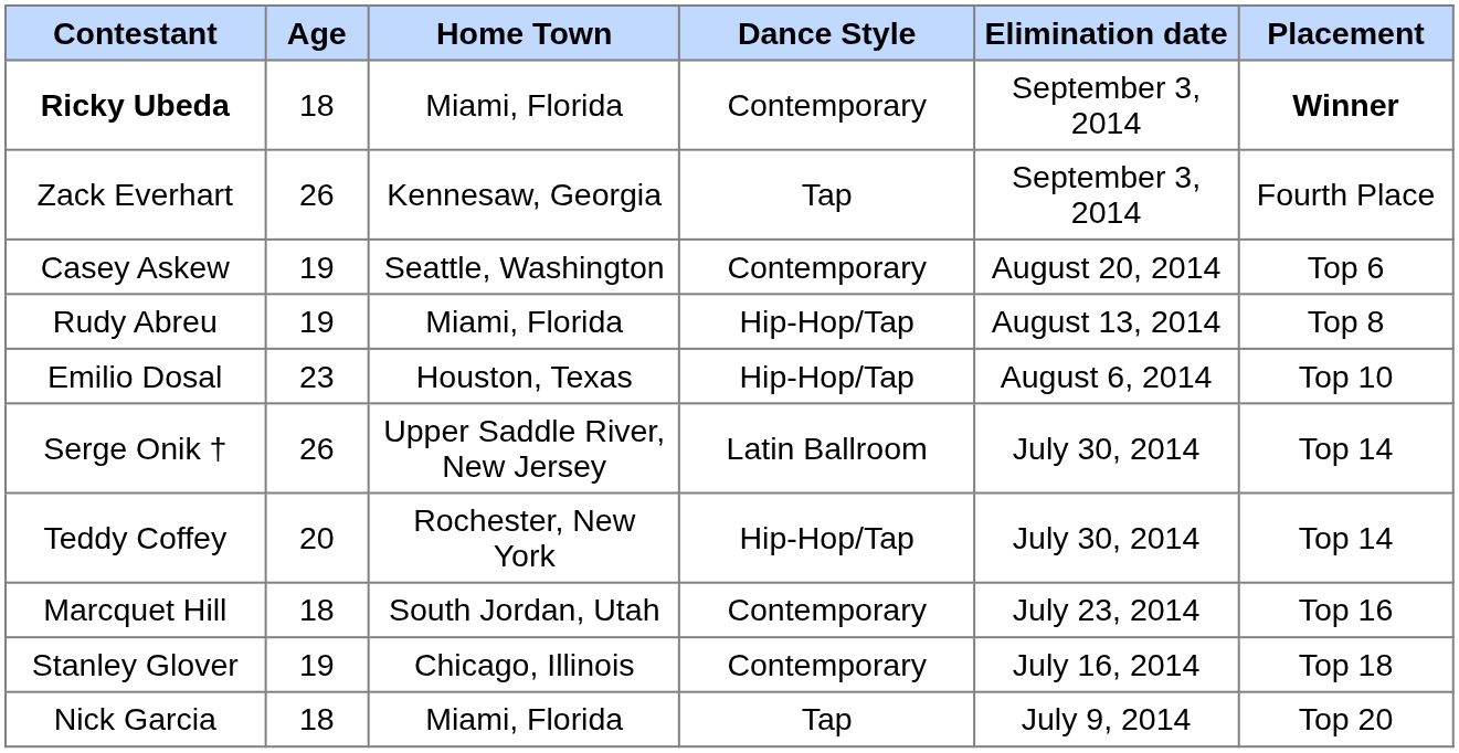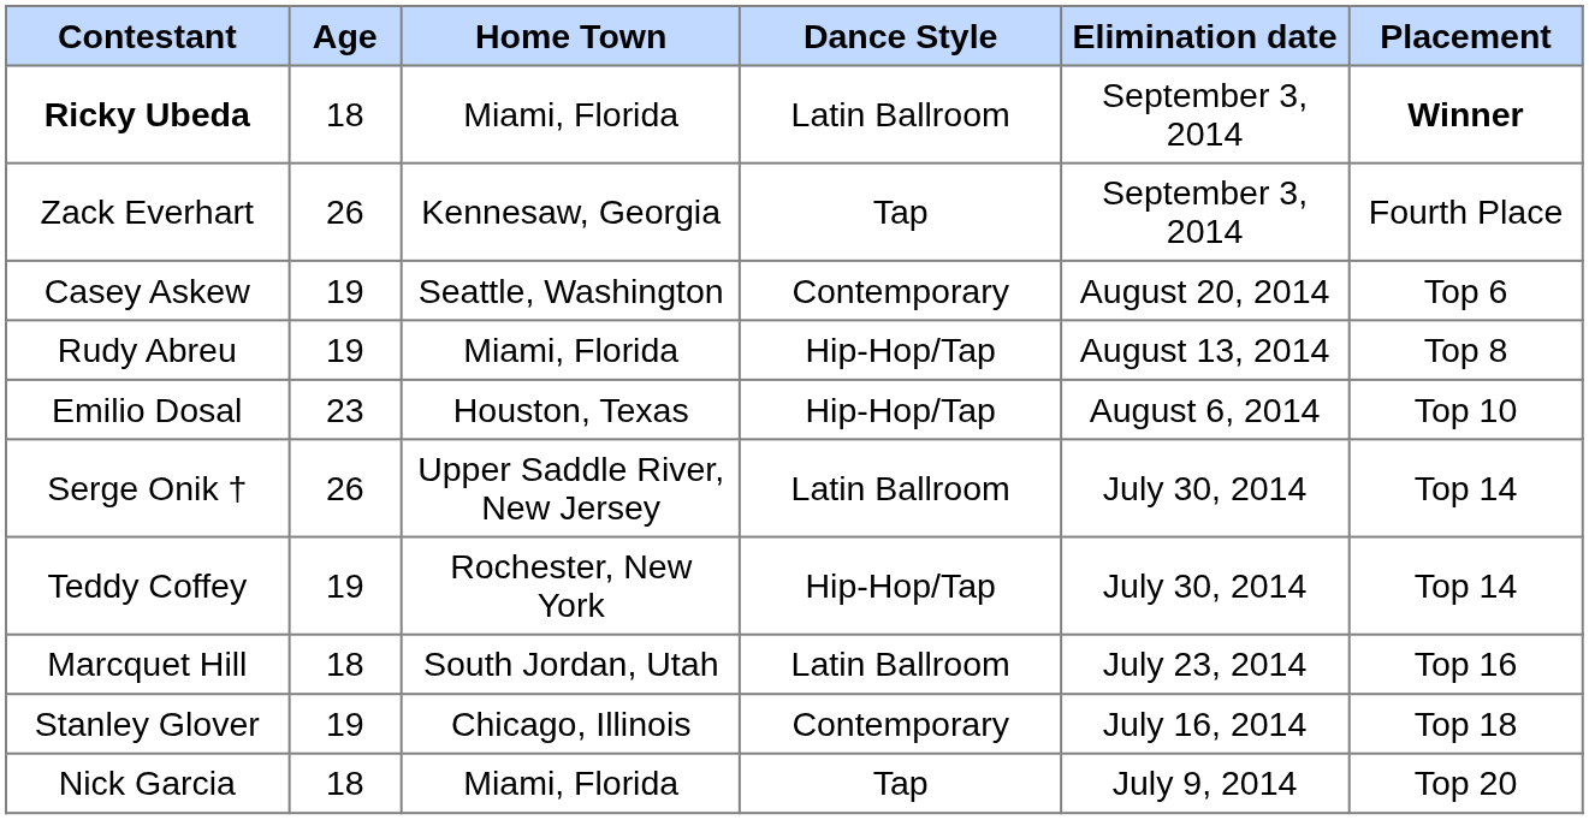 <table border="1" cellpadding="4" cellspacing="0" style="text-align:center; font-size:90%; border-collapse:collapse; width:75%;">
 <tr style="background:#C1D8FF;">
 <th style="width:12%;">Contestant</th>
 <th style="width:4%; text-align:center;">Age</th>
 <th style="width:15%;">Home Town</th>
 <th style="width:12%;">Dance Style</th>
 <th style="width:12%;">Elimination date</th>
 <th style="width:6%;">Placement</th>
 </tr>
 <tr>
 <td><strong>Ricky Ubeda</strong></td>
 <td>18</td>
 <td>Miami, Florida</td>
-<td>Contemporary</td>
+<td>Latin Ballroom</td>
 <td>September 3, 2014</td>
 <td><strong>Winner</strong></td>
 </tr>
 <tr>
 <td>Zack Everhart</td>
 <td>26</td>
 <td>Kennesaw, Georgia</td>
 <td>Tap</td>
 <td>September 3, 2014</td>
 <td>Fourth Place</td>
 </tr>
 <tr>
 <td>Casey Askew</td>
 <td>19</td>
 <td>Seattle, Washington</td>
 <td>Contemporary</td>
 <td>August 20, 2014</td>
 <td>Top 6</td>
 </tr>
 <tr>
 <td>Rudy Abreu</td>
 <td>19</td>
 <td>Miami, Florida</td>
 <td>Hip-Hop/Tap</td>
 <td>August 13, 2014</td>
 <td>Top 8</td>
 </tr>
 <tr>
 <td>Emilio Dosal</td>
 <td>23</td>
 <td>Houston, Texas</td>
 <td>Hip-Hop/Tap</td>
 <td>August 6, 2014</td>
 <td>Top 10</td>
 </tr>
 <tr>
 <td>Serge Onik †</td>
 <td>26</td>
 <td>Upper Saddle River, New Jersey</td>
 <td>Latin Ballroom</td>
 <td>July 30, 2014</td>
 <td>Top 14</td>
 </tr>
 <tr>
 <td>Teddy Coffey</td>
-<td>20</td>
+<td>19</td>
 <td>Rochester, New York</td>
 <td>Hip-Hop/Tap</td>
 <td>July 30, 2014</td>
 <td>Top 14</td>
 </tr>
 <tr>
 <td>Marcquet Hill</td>
 <td>18</td>
 <td>South Jordan, Utah</td>
-<td>Contemporary</td>
+<td>Latin Ballroom</td>
 <td>July 23, 2014</td>
 <td>Top 16</td>
 </tr>
 <tr>
 <td>Stanley Glover</td>
 <td>19</td>
 <td>Chicago, Illinois</td>
 <td>Contemporary</td>
 <td>July 16, 2014</td>
 <td>Top 18</td>
 </tr>
 <tr>
 <td>Nick Garcia</td>
 <td>18</td>
 <td>Miami, Florida</td>
 <td>Tap</td>
 <td>July 9, 2014</td>
 <td>Top 20</td>
 </tr>
 </table>
